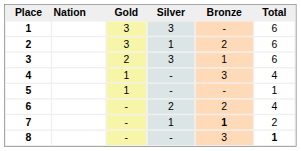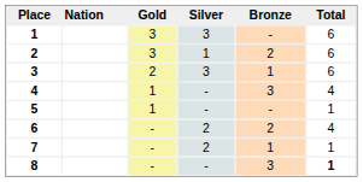 <table style="border-style:solid;border-width:1px;border-color:#808080;background-color:#EFEFEF" cellspacing="2" cellpadding="2" width="450px">
 <tr bgcolor="#EFEFEF">
 <th align="center">Place</th>
 <th align="left">Nation</th>
 <th align="center">Gold</th>
 <th align="center">Silver</th>
 <th align="center">Bronze</th>
 <th align="center">Total</th>
 </tr>
 <tr align="center" valign="top" bgcolor="#FFFFFF">
 <th>1</th>
 <td align="left"></td>
 <td style="background:#F7F6A8;">3</td>
 <td style="background:#DCE5E5;">3</td>
 <td style="background:#FFDAB9;">-</td>
 <td>6</td>
 </tr>
 <tr align="center" valign="top" bgcolor="#FFFFFF">
 <th>2</th>
 <td align="left"></td>
 <td style="background:#F7F6A8;">3</td>
 <td style="background:#DCE5E5;">1</td>
 <td style="background:#FFDAB9;">2</td>
 <td>6</td>
 </tr>
 <tr align="center" valign="top" bgcolor="#FFFFFF">
 <th>3</th>
 <td align="left"></td>
 <td style="background:#F7F6A8;">2</td>
 <td style="background:#DCE5E5;">3</td>
 <td style="background:#FFDAB9;">1</td>
 <td>6</td>
 </tr>
 <tr align="center" valign="top" bgcolor="#FFFFFF">
 <th>4</th>
 <td align="left"></td>
 <td style="background:#F7F6A8;">1</td>
 <td style="background:#DCE5E5;">-</td>
 <td style="background:#FFDAB9;">3</td>
 <td>4</td>
 </tr>
 <tr align="center" valign="top" bgcolor="#FFFFFF">
 <th>5</th>
 <td align="left"></td>
 <td style="background:#F7F6A8;">1</td>
 <td style="background:#DCE5E5;">-</td>
 <td style="background:#FFDAB9;">-</td>
 <td>1</td>
 </tr>
 <tr align="center" valign="top" bgcolor="#FFFFFF">
 <th>6</th>
 <td align="left"></td>
 <td style="background:#F7F6A8;">-</td>
 <td style="background:#DCE5E5;">2</td>
 <td style="background:#FFDAB9;">2</td>
 <td>4</td>
 </tr>
 <tr align="center" valign="top" bgcolor="#FFFFFF">
 <th>7</th>
 <td align="left"></td>
 <td style="background:#F7F6A8;">-</td>
-<td style="background:#DCE5E5;">1</td>
-<td style="background:#FFDAB9;"><strong>1</strong></td>
-<td>2</td>
+<td style="background:#DCE5E5;">2</td>
+<td style="background:#FFDAB9;">1</td>
+<td>1</td>
 </tr>
 <tr align="center" valign="top" bgcolor="#FFFFFF">
 <th>8</th>
 <td align="left"></td>
 <td style="background:#F7F6A8;">-</td>
 <td style="background:#DCE5E5;">-</td>
 <td style="background:#FFDAB9;">3</td>
 <td><strong>1</strong></td>
 </tr>
 </table>
